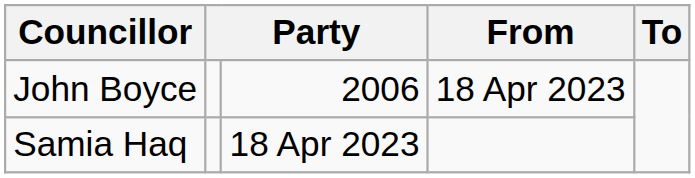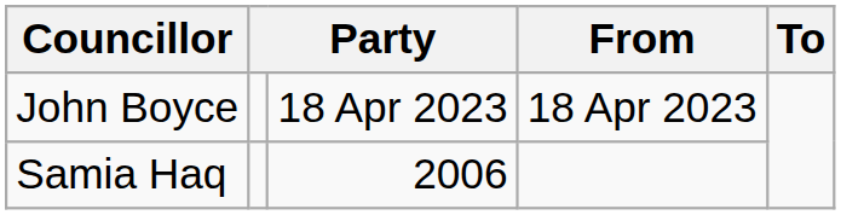 <table class=wikitable>
 <tr>
 <th>Councillor</th>
 <th colspan=2>Party</th>
 <th>From</th>
 <th>To</th>
 </tr>
 <tr>
 <td>John Boyce</td>
 <td></td>
-<td align=right>2006</td>
+<td align=right>18 Apr 2023</td>
 <td align=right>18 Apr 2023</td>
 </tr>
 <tr>
 <td>Samia Haq</td>
 <td></td>
-<td align=right>18 Apr 2023</td>
+<td align=right>2006</td>
 <td align=right></td>
 </tr>
 </table>
